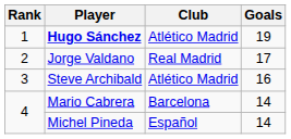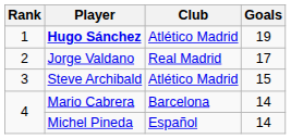 <table class="wikitable">
 <tr>
 <th>Rank</th>
 <th>Player</th>
 <th>Club</th>
 <th>Goals</th>
 </tr>
 <tr>
 <td style="text-align:center">1</td>
 <td> <strong><a href='#'>Hugo Sánchez</a></strong></td>
 <td><a href='#'>Atlético Madrid</a></td>
 <td style="text-align:center">19</td>
 </tr>
 <tr>
 <td style="text-align:center">2</td>
 <td> <a href='#'>Jorge Valdano</a></td>
 <td><a href='#'>Real Madrid</a></td>
 <td style="text-align:center">17</td>
 </tr>
 <tr>
 <td style="text-align:center">3</td>
 <td> <a href='#'>Steve Archibald</a></td>
 <td><a href='#'>Atlético Madrid</a></td>
-<td style="text-align:center">16</td>
+<td style="text-align:center">15</td>
 </tr>
 <tr>
 <td rowspan="2" style="text-align:center">4</td>
 <td> <a href='#'>Mario Cabrera</a></td>
 <td><a href='#'>Barcelona</a></td>
 <td style="text-align:center">14</td>
 </tr>
 <tr>
 <td> <a href='#'>Michel Pineda</a></td>
 <td><a href='#'>Español</a></td>
 <td style="text-align:center">14</td>
 </tr>
 </table>
